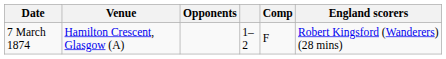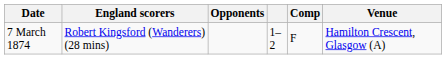 <table class="wikitable">
 <tr>
 <th>Date</th>
-<th>Venue</th>
+<th>England scorers</th>
 <th>Opponents</th>
 <th></th>
 <th>Comp</th>
-<th>England scorers</th>
+<th>Venue</th>
 </tr>
 <tr>
 <td>7 March 1874</td>
-<td><a href='#'>Hamilton Crescent</a>, <a href='#'>Glasgow</a> (A)</td>
+<td><a href='#'>Robert Kingsford</a> (<a href='#'>Wanderers</a>) (28 mins)</td>
 <td></td>
 <td>1–2</td>
 <td>F</td>
-<td><a href='#'>Robert Kingsford</a> (<a href='#'>Wanderers</a>) (28 mins)</td>
+<td><a href='#'>Hamilton Crescent</a>, <a href='#'>Glasgow</a> (A)</td>
 </tr>
 </table>
